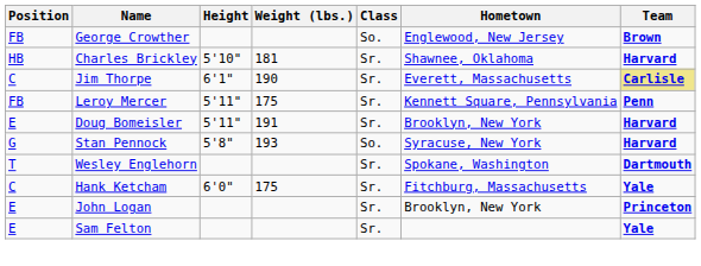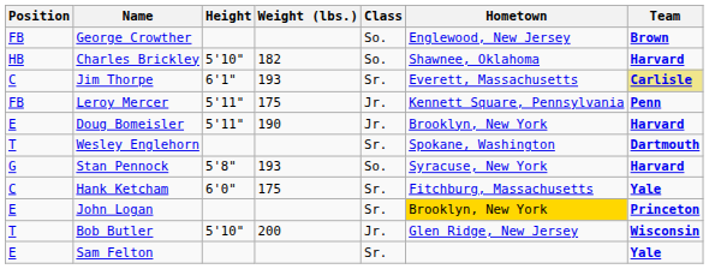 <table class="wikitable" style="font-size: 90%">
 <tr>
 <th>Position</th>
 <th>Name</th>
 <th>Height</th>
 <th>Weight (lbs.)</th>
 <th>Class</th>
 <th>Hometown</th>
 <th>Team</th>
 </tr>
 <tr>
 <td><a href='#'>FB</a></td>
 <td><a href='#'>George Crowther</a></td>
 <td></td>
 <td></td>
 <td>So.</td>
 <td><a href='#'>Englewood, New Jersey</a></td>
 <td><strong><a href='#'>Brown</a></strong></td>
 </tr>
 <tr>
 <td><a href='#'>HB</a></td>
 <td><a href='#'>Charles Brickley</a></td>
 <td>5'10"</td>
-<td>181</td>
-<td>Sr.</td>
+<td>182</td>
+<td>So.</td>
 <td><a href='#'>Shawnee, Oklahoma</a></td>
 <td><strong><a href='#'>Harvard</a></strong></td>
 </tr>
 <tr>
 <td><a href='#'>C</a></td>
 <td><a href='#'>Jim Thorpe</a></td>
 <td>6'1"</td>
-<td>190</td>
+<td>193</td>
 <td>Sr.</td>
 <td><a href='#'>Everett, Massachusetts</a></td>
 <td style="background: khaki;"><strong><a href='#'>Carlisle</a></strong></td>
 </tr>
 <tr>
 <td><a href='#'>FB</a></td>
 <td><a href='#'>Leroy Mercer</a></td>
 <td>5'11"</td>
 <td>175</td>
-<td>Sr.</td>
+<td>Jr.</td>
 <td><a href='#'>Kennett Square, Pennsylvania</a></td>
 <td><strong><a href='#'>Penn</a></strong></td>
 </tr>
 <tr>
 <td><a href='#'>E</a></td>
 <td><a href='#'>Doug Bomeisler</a></td>
 <td>5'11"</td>
-<td>191</td>
-<td>Sr.</td>
+<td>190</td>
+<td>Jr.</td>
 <td><a href='#'>Brooklyn, New York</a></td>
-<td><strong><a href='#'>Harvard</a></strong></td>
-</tr>
-<tr>
-<td><a href='#'>G</a></td>
-<td><a href='#'>Stan Pennock</a></td>
-<td>5'8"</td>
-<td>193</td>
-<td>So.</td>
-<td><a href='#'>Syracuse, New York</a></td>
 <td><strong><a href='#'>Harvard</a></strong></td>
 </tr>
 <tr>
 <td><a href='#'>T</a></td>
 <td><a href='#'>Wesley Englehorn</a></td>
 <td></td>
 <td></td>
 <td>Sr.</td>
 <td><a href='#'>Spokane, Washington</a></td>
 <td><strong><a href='#'>Dartmouth</a></strong></td>
+</tr>
+<tr>
+<td><a href='#'>G</a></td>
+<td><a href='#'>Stan Pennock</a></td>
+<td>5'8"</td>
+<td>193</td>
+<td>So.</td>
+<td><a href='#'>Syracuse, New York</a></td>
+<td><strong><a href='#'>Harvard</a></strong></td>
 </tr>
 <tr>
 <td><a href='#'>C</a></td>
 <td><a href='#'>Hank Ketcham</a></td>
 <td>6'0"</td>
 <td>175</td>
 <td>Sr.</td>
 <td><a href='#'>Fitchburg, Massachusetts</a></td>
 <td><strong><a href='#'>Yale</a></strong></td>
 </tr>
 <tr>
 <td><a href='#'>E</a></td>
 <td><a href='#'>John Logan</a></td>
 <td></td>
 <td></td>
 <td>Sr.</td>
-<td>Brooklyn, New York</td>
+<td style="background: gold;">Brooklyn, New York</td>
 <td><strong><a href='#'>Princeton</a></strong></td>
+</tr>
+<tr>
+<td><a href='#'>T</a></td>
+<td><a href='#'>Bob Butler</a></td>
+<td>5'10"</td>
+<td>200</td>
+<td>Jr.</td>
+<td><a href='#'>Glen Ridge, New Jersey</a></td>
+<td><strong><a href='#'>Wisconsin</a></strong></td>
 </tr>
 <tr>
 <td><a href='#'>E</a></td>
 <td><a href='#'>Sam Felton</a></td>
 <td></td>
 <td></td>
 <td>Sr.</td>
 <td></td>
 <td><strong><a href='#'>Yale</a></strong></td>
 </tr>
 </table>
